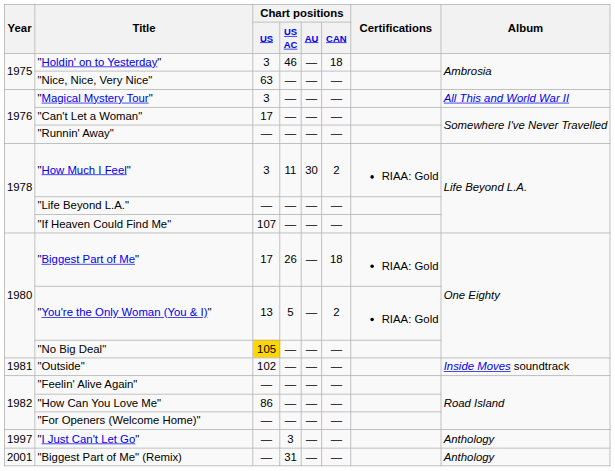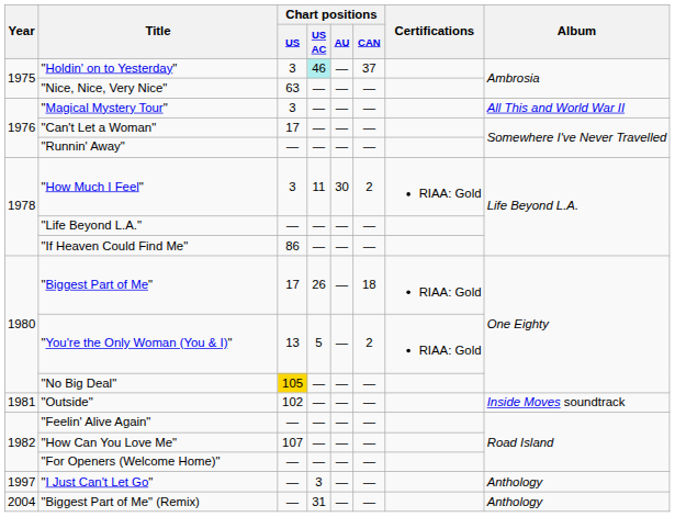 <table class="wikitable" style="text-align: center">
 <tr>
 <th rowspan="2" align="center">Year</th>
 <th rowspan="2" align="center" width="300">Title</th>
 <th colspan="4" align="center" width="130">Chart positions</th>
 <th rowspan="2">Certifications</th>
 <th rowspan="2">Album</th>
 </tr>
 <tr>
 <th><small><a href='#'>US</a></small></th>
 <th><small><a href='#'>US<br>AC</a></small></th>
 <th><small><a href='#'>AU</a></small></th>
 <th><small><a href='#'>CAN</a></small></th>
 </tr>
 <tr>
 <td rowspan="2">1975</td>
 <td align="left">"<a href='#'>Holdin' on to Yesterday</a>"</td>
 <td>3</td>
-<td>46</td>
+<td style="background: paleturquoise;">46</td>
 <td>—</td>
-<td>18</td>
+<td>37</td>
 <td></td>
 <td align="left" rowspan="2"><em>Ambrosia</em></td>
 </tr>
 <tr>
 <td align="left">"Nice, Nice, Very Nice"</td>
 <td>63</td>
 <td>—</td>
 <td>—</td>
 <td>—</td>
 <td></td>
 </tr>
 <tr>
 <td rowspan="3">1976</td>
 <td align="left">"<a href='#'>Magical Mystery Tour</a>"</td>
 <td>3</td>
 <td>—</td>
 <td>—</td>
 <td>—</td>
 <td></td>
 <td align="left" rowspan="1"><em><a href='#'>All This and World War II</a></em></td>
 </tr>
 <tr>
 <td align="left">"Can't Let a Woman"</td>
 <td>17</td>
 <td>—</td>
 <td>—</td>
 <td>—</td>
 <td></td>
 <td align="left" rowspan="2"><em>Somewhere I've Never Travelled</em></td>
 </tr>
 <tr>
 <td align="left">"Runnin' Away"</td>
 <td>—</td>
 <td>—</td>
 <td>—</td>
 <td>—</td>
 <td></td>
 </tr>
 <tr>
 <td rowspan="3">1978</td>
 <td align="left">"<a href='#'>How Much I Feel</a>"</td>
 <td>3</td>
 <td>11</td>
 <td>30</td>
 <td>2</td>
 <td><br><ul><li>RIAA: Gold</li></ul></td>
 <td align="left" rowspan="3"><em>Life Beyond L.A.</em></td>
 </tr>
 <tr>
 <td align="left">"Life Beyond L.A."</td>
 <td>—</td>
 <td>—</td>
 <td>—</td>
 <td>—</td>
 <td></td>
 </tr>
 <tr>
 <td align="left">"If Heaven Could Find Me"</td>
-<td>107</td>
+<td>86</td>
 <td>—</td>
 <td>—</td>
 <td>—</td>
 <td></td>
 </tr>
 <tr>
 <td rowspan="3">1980</td>
 <td align="left">"<a href='#'>Biggest Part of Me</a>"</td>
 <td>17</td>
 <td>26</td>
 <td>—</td>
 <td>18</td>
 <td><br><ul><li>RIAA: Gold</li></ul></td>
 <td align="left" rowspan="3"><em>One Eighty</em></td>
 </tr>
 <tr>
 <td align="left">"<a href='#'>You're the Only Woman (You & I)</a>"</td>
 <td>13</td>
 <td>5</td>
 <td>—</td>
 <td>2</td>
 <td><br><ul><li>RIAA: Gold</li></ul></td>
 </tr>
 <tr>
 <td align="left">"No Big Deal"</td>
 <td style="background: gold;">105</td>
 <td>—</td>
 <td>—</td>
 <td>—</td>
 <td></td>
 </tr>
 <tr>
 <td rowspan="1">1981</td>
 <td align="left">"Outside"</td>
 <td>102</td>
 <td>—</td>
 <td>—</td>
 <td>—</td>
 <td></td>
 <td align="left" rowspan="1"><em><a href='#'>Inside Moves</a></em> soundtrack</td>
 </tr>
 <tr>
 <td rowspan="3">1982</td>
 <td align="left">"Feelin' Alive Again"</td>
 <td>—</td>
 <td>—</td>
 <td>—</td>
 <td>—</td>
 <td></td>
 <td align="left" rowspan="3"><em>Road Island</em></td>
 </tr>
 <tr>
 <td align="left">"How Can You Love Me"</td>
-<td>86</td>
+<td>107</td>
 <td>—</td>
 <td>—</td>
 <td>—</td>
 <td></td>
 </tr>
 <tr>
 <td align="left">"For Openers (Welcome Home)"</td>
 <td>—</td>
 <td>—</td>
 <td>—</td>
 <td>—</td>
 <td></td>
 </tr>
 <tr>
 <td rowspan="1">1997</td>
 <td align="left">"<a href='#'>I Just Can't Let Go</a>"</td>
 <td>—</td>
 <td>3</td>
 <td>—</td>
 <td>—</td>
 <td></td>
 <td align="left" rowspan="1"><em>Anthology</em></td>
 </tr>
 <tr>
-<td rowspan="1">2001</td>
+<td rowspan="1">2004</td>
 <td align="left">"Biggest Part of Me" (Remix)</td>
 <td>—</td>
 <td>31</td>
 <td>—</td>
 <td>—</td>
 <td></td>
 <td align="left" rowspan="1"><em>Anthology</em></td>
 </tr>
 </table>
